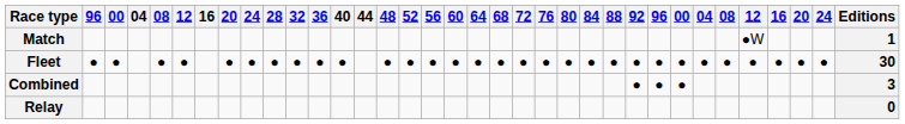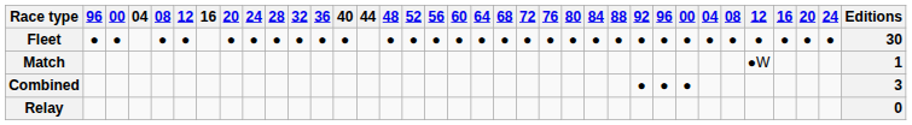 <table class="wikitable plainrowheaders sticky-table-row1 sticky-table-col1" style="text-align:center;">
 <tr>
 <th scope="col">Race type</th>
 <th scope="col"><a href='#'>96</a></th>
 <th scope="col"><a href='#'>00</a></th>
 <th scope="col">04</th>
 <th scope="col"><a href='#'>08</a></th>
 <th scope="col"><a href='#'>12</a></th>
 <th scope="col">16</th>
 <th scope="col"><a href='#'>20</a></th>
 <th scope="col"><a href='#'>24</a></th>
 <th scope="col"><a href='#'>28</a></th>
 <th scope="col"><a href='#'>32</a></th>
 <th scope="col"><a href='#'>36</a></th>
 <th scope="col">40</th>
 <th scope="col">44</th>
 <th scope="col"><a href='#'>48</a></th>
 <th scope="col"><a href='#'>52</a></th>
 <th scope="col"><a href='#'>56</a></th>
 <th scope="col"><a href='#'>60</a></th>
 <th scope="col"><a href='#'>64</a></th>
 <th scope="col"><a href='#'>68</a></th>
 <th scope="col"><a href='#'>72</a></th>
 <th scope="col"><a href='#'>76</a></th>
 <th scope="col"><a href='#'>80</a></th>
 <th scope="col"><a href='#'>84</a></th>
 <th scope="col"><a href='#'>88</a></th>
 <th scope="col"><a href='#'>92</a></th>
 <th scope="col"><a href='#'>96</a></th>
 <th scope="col"><a href='#'>00</a></th>
 <th scope="col"><a href='#'>04</a></th>
 <th scope="col"><a href='#'>08</a></th>
 <th scope="col"><a href='#'>12</a></th>
 <th scope="col"><a href='#'>16</a></th>
 <th scope="col"><a href='#'>20</a></th>
 <th scope="col"><a href='#'>24</a></th>
 <th scope="col">Editions</th>
 </tr>
 <tr>
+<th scope="row">Fleet</th>
+<td>●</td>
+<td>●</td>
+<td></td>
+<td>●</td>
+<td>●</td>
+<td></td>
+<td>●</td>
+<td>●</td>
+<td>●</td>
+<td>●</td>
+<td>●</td>
+<td>●</td>
+<td></td>
+<td>●</td>
+<td>●</td>
+<td>●</td>
+<td>●</td>
+<td>●</td>
+<td>●</td>
+<td>●</td>
+<td>●</td>
+<td>●</td>
+<td>●</td>
+<td>●</td>
+<td>●</td>
+<td>●</td>
+<td>●</td>
+<td>●</td>
+<td>●</td>
+<td>●</td>
+<td>●</td>
+<td>●</td>
+<td>●</td>
+<th style="text-align:right;">30</th>
+</tr>
+<tr>
 <th scope="row">Match</th>
 <td></td>
 <td></td>
 <td></td>
 <td></td>
 <td></td>
 <td></td>
 <td></td>
 <td></td>
 <td></td>
 <td></td>
 <td></td>
 <td></td>
 <td></td>
 <td></td>
 <td></td>
 <td></td>
 <td></td>
 <td></td>
 <td></td>
 <td></td>
 <td></td>
 <td></td>
 <td></td>
 <td></td>
 <td></td>
 <td></td>
 <td></td>
 <td></td>
 <td></td>
 <td>●W</td>
 <td></td>
 <td></td>
 <td></td>
 <th style="text-align:right;">1</th>
-</tr>
-<tr>
-<th scope="row">Fleet</th>
-<td>●</td>
-<td>●</td>
-<td></td>
-<td>●</td>
-<td>●</td>
-<td></td>
-<td>●</td>
-<td>●</td>
-<td>●</td>
-<td>●</td>
-<td>●</td>
-<td>●</td>
-<td></td>
-<td>●</td>
-<td>●</td>
-<td>●</td>
-<td>●</td>
-<td>●</td>
-<td>●</td>
-<td>●</td>
-<td>●</td>
-<td>●</td>
-<td>●</td>
-<td>●</td>
-<td>●</td>
-<td>●</td>
-<td>●</td>
-<td>●</td>
-<td>●</td>
-<td>●</td>
-<td>●</td>
-<td>●</td>
-<td>●</td>
-<th style="text-align:right;">30</th>
 </tr>
 <tr>
 <th scope="row">Combined </th>
 <td></td>
 <td></td>
 <td></td>
 <td></td>
 <td></td>
 <td></td>
 <td></td>
 <td></td>
 <td></td>
 <td></td>
 <td></td>
 <td></td>
 <td></td>
 <td></td>
 <td></td>
 <td></td>
 <td></td>
 <td></td>
 <td></td>
 <td></td>
 <td></td>
 <td></td>
 <td></td>
 <td></td>
 <td>●</td>
 <td>●</td>
 <td>●</td>
 <td></td>
 <td></td>
 <td></td>
 <td></td>
 <td></td>
 <td></td>
 <th style="text-align:right;">3</th>
 </tr>
 <tr>
 <th scope="row">Relay</th>
 <td></td>
 <td></td>
 <td></td>
 <td></td>
 <td></td>
 <td></td>
 <td></td>
 <td></td>
 <td></td>
 <td></td>
 <td></td>
 <td></td>
 <td></td>
 <td></td>
 <td></td>
 <td></td>
 <td></td>
 <td></td>
 <td></td>
 <td></td>
 <td></td>
 <td></td>
 <td></td>
 <td></td>
 <td></td>
 <td></td>
 <td></td>
 <td></td>
 <td></td>
 <td></td>
 <td></td>
 <td></td>
 <td></td>
 <th style="text-align:right;">0</th>
 </tr>
 </table>
